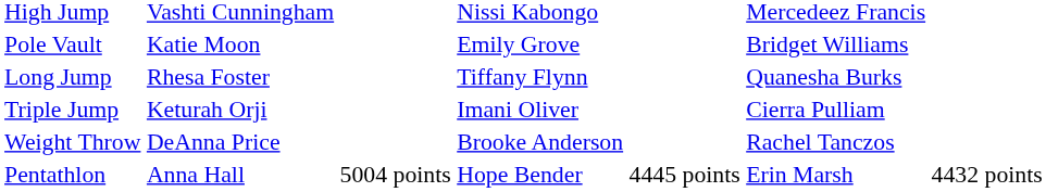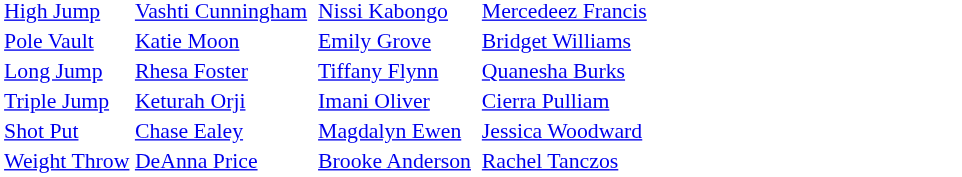 <table>
 <tr>
 <td><a href='#'>High Jump</a></td>
 <td><a href='#'>Vashti Cunningham</a></td>
 <td></td>
 <td><a href='#'>Nissi Kabongo</a></td>
 <td></td>
 <td><a href='#'>Mercedeez Francis</a></td>
 <td></td>
 </tr>
 <tr>
 <td><a href='#'>Pole Vault</a></td>
 <td><a href='#'>Katie Moon</a></td>
 <td></td>
 <td><a href='#'>Emily Grove</a></td>
 <td></td>
 <td><a href='#'>Bridget Williams</a></td>
 <td></td>
 </tr>
 <tr>
 <td><a href='#'>Long Jump</a></td>
 <td><a href='#'>Rhesa Foster</a></td>
 <td></td>
 <td><a href='#'>Tiffany Flynn</a></td>
 <td></td>
 <td><a href='#'>Quanesha Burks</a></td>
 <td></td>
 </tr>
 <tr>
 <td><a href='#'>Triple Jump</a></td>
 <td><a href='#'>Keturah Orji</a></td>
 <td></td>
 <td><a href='#'>Imani Oliver</a></td>
 <td></td>
 <td><a href='#'>Cierra Pulliam</a></td>
 <td></td>
 </tr>
 <tr>
+<td><a href='#'>Shot Put</a></td>
+<td><a href='#'>Chase Ealey</a></td>
+<td></td>
+<td><a href='#'>Magdalyn Ewen</a></td>
+<td></td>
+<td><a href='#'>Jessica Woodward</a></td>
+<td></td>
+</tr>
+<tr>
 <td><a href='#'>Weight Throw</a></td>
 <td><a href='#'>DeAnna Price</a></td>
 <td> </td>
 <td><a href='#'>Brooke Anderson</a></td>
 <td></td>
 <td><a href='#'>Rachel Tanczos</a></td>
 <td></td>
 </tr>
-<tr>
-<td><a href='#'>Pentathlon</a></td>
-<td><a href='#'>Anna Hall</a></td>
-<td>5004 points </td>
-<td><a href='#'>Hope Bender</a></td>
-<td>4445 points</td>
-<td><a href='#'>Erin Marsh</a></td>
-<td>4432 points</td>
-</tr>
 </table>
